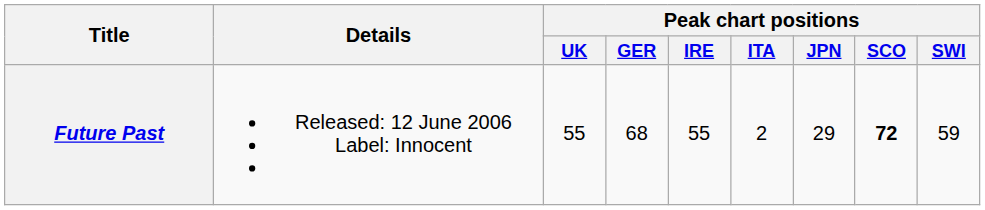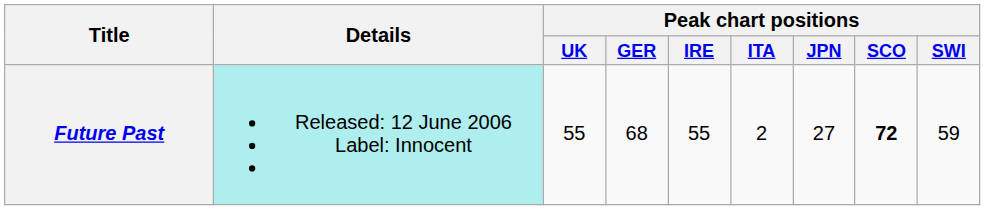 <table class="wikitable plainrowheaders" style="text-align:center;" border="1">
 <tr>
 <th scope="col" rowspan="2" style="width:10em;">Title</th>
 <th scope="col" rowspan="2" style="width:16em;">Details</th>
 <th scope="col" colspan="7">Peak chart positions</th>
 </tr>
 <tr>
 <th scope="col" style="width:3em;font-size:90%;"><a href='#'>UK</a><br></th>
 <th scope="col" style="width:3em;font-size:90%;"><a href='#'>GER</a><br></th>
 <th scope="col" style="width:3em;font-size:90%;"><a href='#'>IRE</a><br></th>
 <th scope="col" style="width:3em;font-size:90%;"><a href='#'>ITA</a><br></th>
 <th scope="col" style="width:3em;font-size:90%;"><a href='#'>JPN</a><br></th>
 <th scope="col" style="width:3em;font-size:90%;"><a href='#'>SCO</a><br></th>
 <th scope="col" style="width:3em;font-size:90%;"><a href='#'>SWI</a><br></th>
 </tr>
 <tr>
 <th scope="row"><em><a href='#'>Future Past</a></em></th>
-<td><br><ul><li>Released: 12 June 2006</li><li>Label: Innocent</li><li></li></ul></td>
+<td style="background: paleturquoise;"><br><ul><li>Released: 12 June 2006</li><li>Label: Innocent</li><li></li></ul></td>
 <td>55</td>
 <td>68</td>
 <td>55</td>
 <td>2</td>
-<td>29</td>
+<td>27</td>
 <td><strong>72</strong></td>
 <td>59</td>
 </tr>
 </table>
